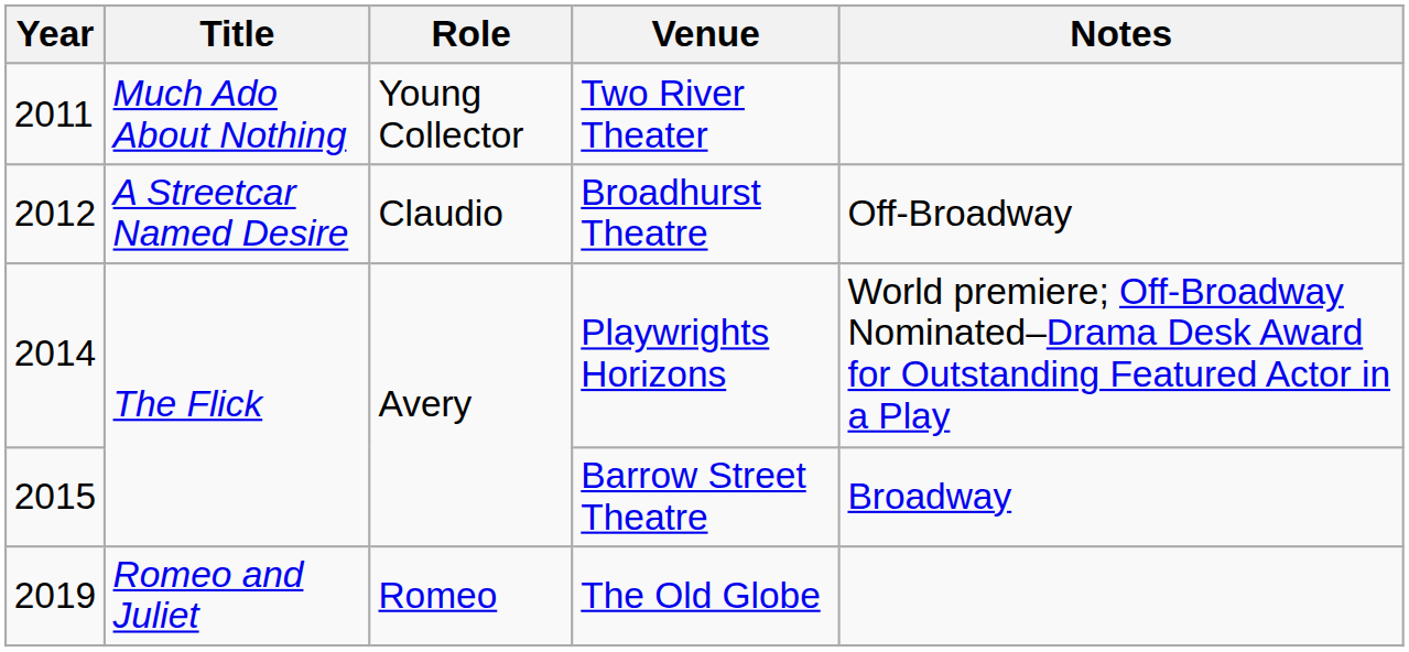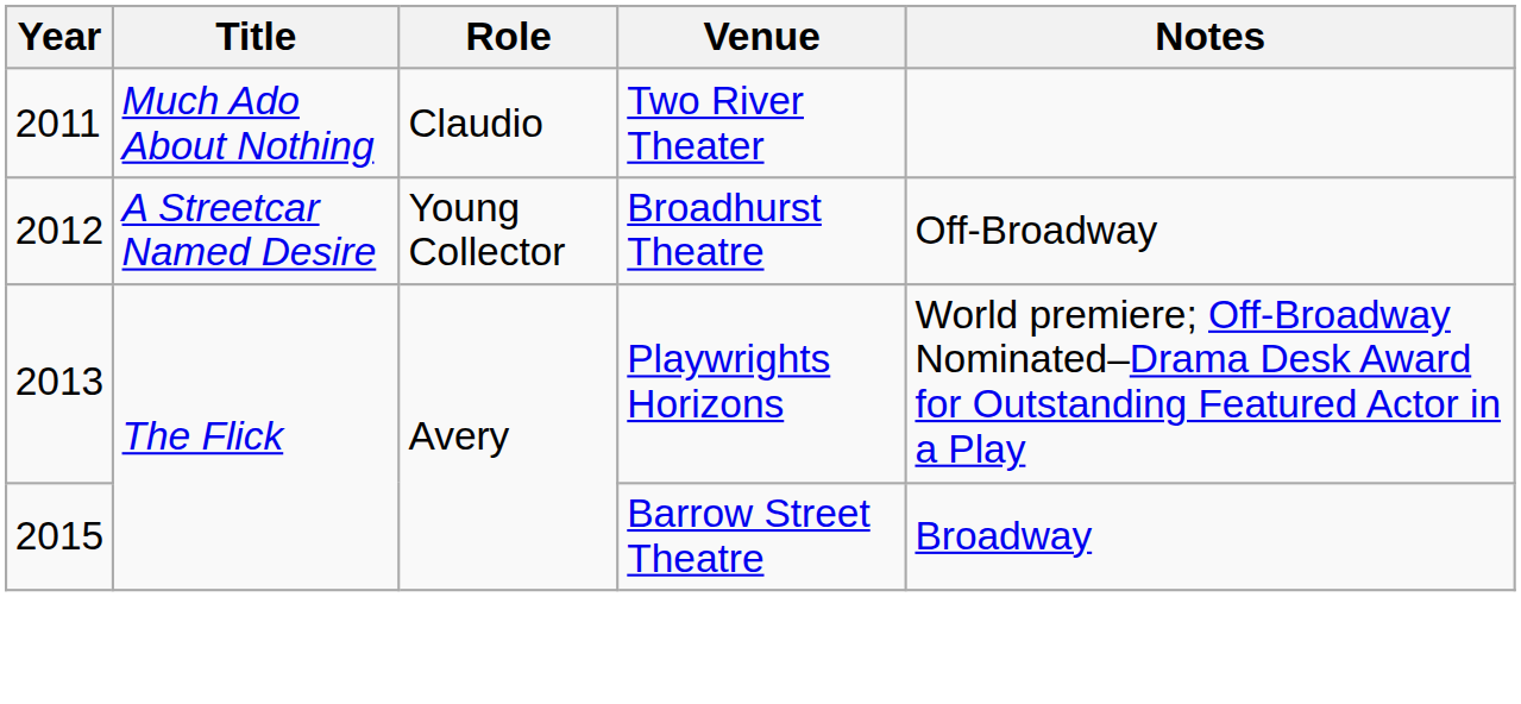 <table class = "wikitable sortable">
 <tr>
 <th class = "unsortable">Year</th>
 <th class = "unsortable">Title</th>
 <th class = "unsortable">Role</th>
 <th class = "unsortable">Venue</th>
 <th class = "unsortable">Notes</th>
 </tr>
 <tr>
 <td>2011</td>
 <td><em><a href='#'>Much Ado About Nothing</a></em></td>
-<td>Young Collector</td>
+<td>Claudio</td>
 <td><a href='#'>Two River Theater</a></td>
 <td></td>
 </tr>
 <tr>
 <td>2012</td>
 <td><em><a href='#'>A Streetcar Named Desire</a></em></td>
-<td>Claudio</td>
+<td>Young Collector</td>
 <td><a href='#'>Broadhurst Theatre</a></td>
 <td>Off-Broadway</td>
 </tr>
 <tr>
-<td>2014</td>
+<td>2013</td>
 <td rowspan=2><em><a href='#'>The Flick</a></em></td>
 <td rowspan=2>Avery</td>
 <td><a href='#'>Playwrights Horizons</a></td>
 <td>World premiere; <a href='#'>Off-Broadway</a><br>Nominated–<a href='#'>Drama Desk Award for Outstanding Featured Actor in a Play</a></td>
 </tr>
 <tr>
 <td>2015</td>
 <td><a href='#'>Barrow Street Theatre</a></td>
 <td><a href='#'>Broadway</a></td>
 </tr>
-<tr>
-<td>2019</td>
-<td><em><a href='#'>Romeo and Juliet</a></em></td>
-<td><a href='#'>Romeo</a></td>
-<td><a href='#'>The Old Globe</a></td>
-<td></td>
-</tr>
 </table>
